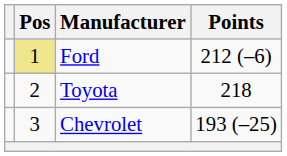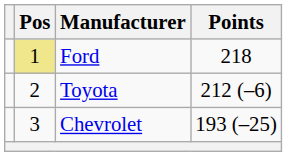 <table class="wikitable" style="font-size: 95%">
 <tr>
 <th></th>
 <th>Pos</th>
 <th>Manufacturer</th>
 <th>Points</th>
 </tr>
 <tr>
 <td align="left"></td>
 <td style="background: khaki; text-align:center;">1</td>
 <td><a href='#'>Ford</a></td>
-<td style="text-align:center;">212 (–6)</td>
+<td style="text-align:center;">218</td>
 </tr>
 <tr>
 <td align="left"></td>
 <td style="text-align:center;">2</td>
 <td><a href='#'>Toyota</a></td>
-<td style="text-align:center;">218</td>
+<td style="text-align:center;">212 (–6)</td>
 </tr>
 <tr>
 <td align="left"></td>
 <td style="text-align:center;">3</td>
 <td><a href='#'>Chevrolet</a></td>
 <td style="text-align:center;">193 (–25)</td>
 </tr>
 <tr class="sortbottom">
 <th colspan="9"></th>
 </tr>
 </table>
